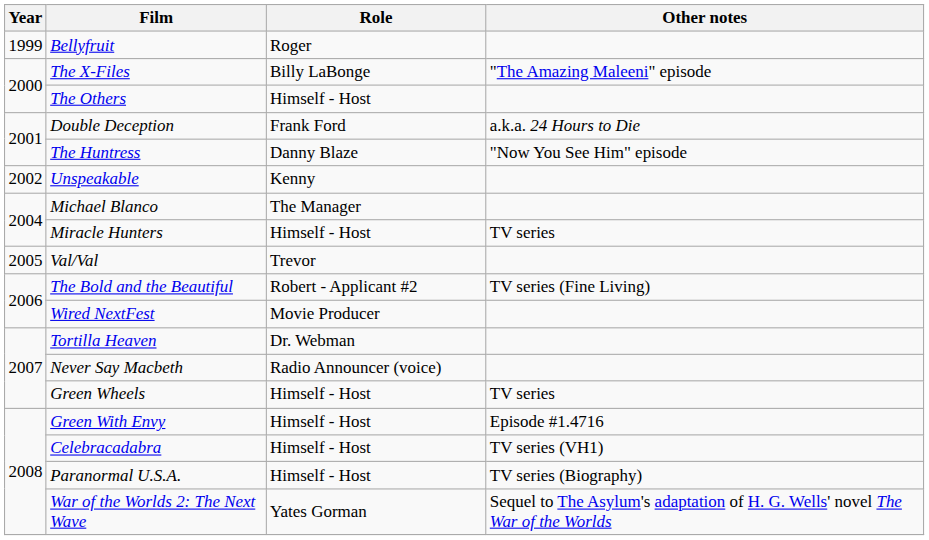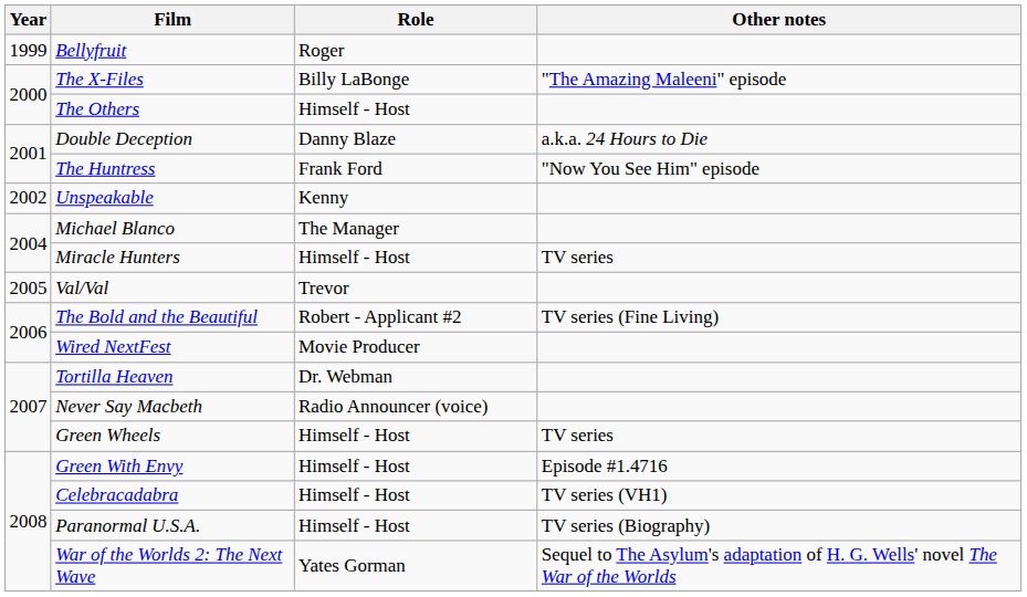 <table class="wikitable">
 <tr>
 <th>Year</th>
 <th width="200">Film</th>
 <th width="200">Role</th>
 <th>Other notes</th>
 </tr>
 <tr>
 <td>1999</td>
 <td><em><a href='#'>Bellyfruit</a></em></td>
 <td>Roger</td>
 <td> </td>
 </tr>
 <tr>
 <td rowspan=2>2000</td>
 <td><em><a href='#'>The X-Files</a></em></td>
 <td>Billy LaBonge</td>
 <td>"<a href='#'>The Amazing Maleeni</a>" episode</td>
 </tr>
 <tr>
 <td><em><a href='#'>The Others</a></em></td>
 <td>Himself - Host</td>
 <td> </td>
 </tr>
 <tr>
 <td rowspan=2>2001</td>
 <td><em>Double Deception</em></td>
-<td>Frank Ford</td>
+<td>Danny Blaze</td>
 <td>a.k.a. <em>24 Hours to Die</em></td>
 </tr>
 <tr>
 <td><em><a href='#'>The Huntress</a></em></td>
-<td>Danny Blaze</td>
+<td>Frank Ford</td>
 <td>"Now You See Him" episode</td>
 </tr>
 <tr>
 <td>2002</td>
 <td><em> <a href='#'>Unspeakable</a></em></td>
 <td>Kenny</td>
 <td> </td>
 </tr>
 <tr>
 <td rowspan=2>2004</td>
 <td><em>Michael Blanco</em></td>
 <td>The Manager</td>
 <td> </td>
 </tr>
 <tr>
 <td><em>Miracle Hunters</em></td>
 <td>Himself - Host</td>
 <td>TV series</td>
 </tr>
 <tr>
 <td>2005</td>
 <td><em>Val/Val</em></td>
 <td>Trevor</td>
 <td> </td>
 </tr>
 <tr>
 <td rowspan=2>2006</td>
 <td><em><a href='#'>The Bold and the Beautiful</a></em></td>
 <td>Robert - Applicant #2</td>
 <td>TV series (Fine Living)</td>
 </tr>
 <tr>
 <td><em><a href='#'>Wired NextFest</a></em></td>
 <td>Movie Producer</td>
 <td> </td>
 </tr>
 <tr>
 <td rowspan=3>2007</td>
 <td><em><a href='#'>Tortilla Heaven</a></em></td>
 <td>Dr. Webman</td>
 <td> </td>
 </tr>
 <tr>
 <td><em>Never Say Macbeth</em></td>
 <td>Radio Announcer (voice)</td>
 <td> </td>
 </tr>
 <tr>
 <td><em>Green Wheels</em></td>
 <td>Himself - Host</td>
 <td>TV series</td>
 </tr>
 <tr>
 <td rowspan=4>2008</td>
 <td><em><a href='#'>Green With Envy</a></em></td>
 <td>Himself - Host</td>
 <td>Episode #1.4716</td>
 </tr>
 <tr>
 <td><em><a href='#'>Celebracadabra</a></em></td>
 <td>Himself - Host</td>
 <td>TV series (VH1)</td>
 </tr>
 <tr>
 <td><em>Paranormal U.S.A.</em></td>
 <td>Himself - Host</td>
 <td>TV series (Biography)</td>
 </tr>
 <tr>
 <td><em><a href='#'>War of the Worlds 2: The Next Wave</a></em></td>
 <td>Yates Gorman</td>
 <td>Sequel to <a href='#'>The Asylum</a>'s <a href='#'>adaptation</a> of <a href='#'>H. G. Wells</a>' novel <em><a href='#'>The War of the Worlds</a></em></td>
 </tr>
 <tr>
 </tr>
 </table>
